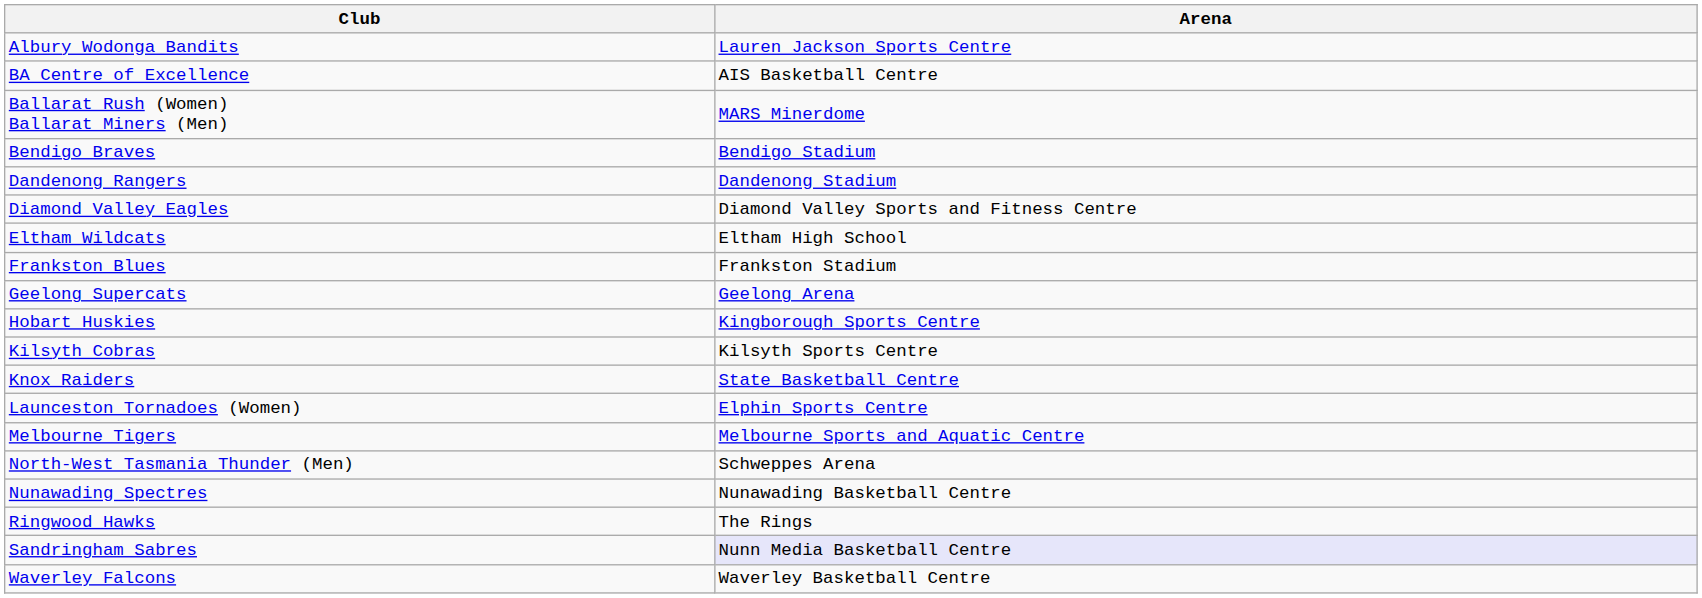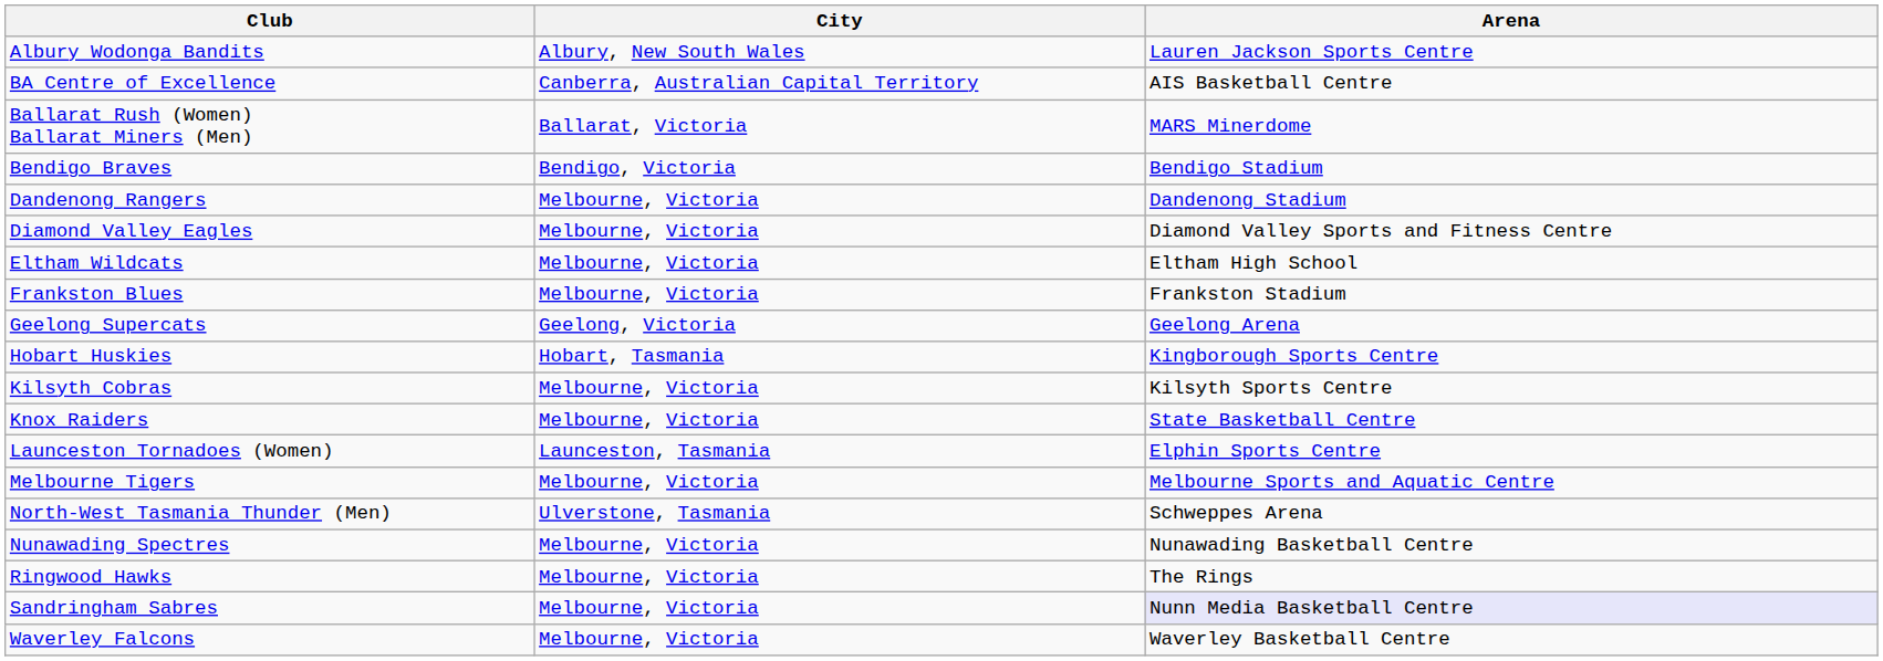 <table class="wikitable" style="width:100%; text-align:left">
 <tr>
 <th style="width:13%">Club</th>
+<th style="width:15%">City</th>
 <th style="width:18%">Arena</th>
 </tr>
 <tr>
 <td><a href='#'>Albury Wodonga Bandits</a></td>
+<td><a href='#'>Albury</a>, <a href='#'>New South Wales</a></td>
 <td><a href='#'>Lauren Jackson Sports Centre</a></td>
 </tr>
 <tr>
 <td><a href='#'>BA Centre of Excellence</a></td>
+<td><a href='#'>Canberra</a>, <a href='#'>Australian Capital Territory</a></td>
 <td>AIS Basketball Centre</td>
 </tr>
 <tr>
 <td><a href='#'>Ballarat Rush</a> (Women) <br> <a href='#'>Ballarat Miners</a> (Men)</td>
+<td><a href='#'>Ballarat</a>, <a href='#'>Victoria</a></td>
 <td><a href='#'>MARS Minerdome</a></td>
 </tr>
 <tr>
 <td><a href='#'>Bendigo Braves</a></td>
+<td><a href='#'>Bendigo</a>, <a href='#'>Victoria</a></td>
 <td><a href='#'>Bendigo Stadium</a></td>
 </tr>
 <tr>
 <td><a href='#'>Dandenong Rangers</a></td>
+<td><a href='#'>Melbourne</a>, <a href='#'>Victoria</a></td>
 <td><a href='#'>Dandenong Stadium</a></td>
 </tr>
 <tr>
 <td><a href='#'>Diamond Valley Eagles</a></td>
+<td><a href='#'>Melbourne</a>, <a href='#'>Victoria</a></td>
 <td>Diamond Valley Sports and Fitness Centre</td>
 </tr>
 <tr>
 <td><a href='#'>Eltham Wildcats</a></td>
+<td><a href='#'>Melbourne</a>, <a href='#'>Victoria</a></td>
 <td>Eltham High School</td>
 </tr>
 <tr>
 <td><a href='#'>Frankston Blues</a></td>
+<td><a href='#'>Melbourne</a>, <a href='#'>Victoria</a></td>
 <td>Frankston Stadium</td>
 </tr>
 <tr>
 <td><a href='#'>Geelong Supercats</a></td>
+<td><a href='#'>Geelong</a>, <a href='#'>Victoria</a></td>
 <td><a href='#'>Geelong Arena</a></td>
 </tr>
 <tr>
 <td><a href='#'>Hobart Huskies</a></td>
+<td><a href='#'>Hobart</a>, <a href='#'>Tasmania</a></td>
 <td><a href='#'>Kingborough Sports Centre</a></td>
 </tr>
 <tr>
 <td><a href='#'>Kilsyth Cobras</a></td>
+<td><a href='#'>Melbourne</a>, <a href='#'>Victoria</a></td>
 <td>Kilsyth Sports Centre</td>
 </tr>
 <tr>
 <td><a href='#'>Knox Raiders</a></td>
+<td><a href='#'>Melbourne</a>, <a href='#'>Victoria</a></td>
 <td><a href='#'>State Basketball Centre</a></td>
 </tr>
 <tr>
 <td><a href='#'>Launceston Tornadoes</a> (Women)</td>
+<td><a href='#'>Launceston</a>, <a href='#'>Tasmania</a></td>
 <td><a href='#'>Elphin Sports Centre</a></td>
 </tr>
 <tr>
 <td><a href='#'>Melbourne Tigers</a></td>
+<td><a href='#'>Melbourne</a>, <a href='#'>Victoria</a></td>
 <td><a href='#'>Melbourne Sports and Aquatic Centre</a></td>
 </tr>
 <tr>
 <td><a href='#'>North-West Tasmania Thunder</a> (Men)</td>
+<td><a href='#'>Ulverstone</a>, <a href='#'>Tasmania</a></td>
 <td>Schweppes Arena</td>
 </tr>
 <tr>
 <td><a href='#'>Nunawading Spectres</a></td>
+<td><a href='#'>Melbourne</a>, <a href='#'>Victoria</a></td>
 <td>Nunawading Basketball Centre</td>
 </tr>
 <tr>
 <td><a href='#'>Ringwood Hawks</a></td>
+<td><a href='#'>Melbourne</a>, <a href='#'>Victoria</a></td>
 <td>The Rings</td>
 </tr>
 <tr>
 <td><a href='#'>Sandringham Sabres</a></td>
+<td><a href='#'>Melbourne</a>, <a href='#'>Victoria</a></td>
 <td style="background: lavender;">Nunn Media Basketball Centre</td>
 </tr>
 <tr>
 <td><a href='#'>Waverley Falcons</a></td>
+<td><a href='#'>Melbourne</a>, <a href='#'>Victoria</a></td>
 <td>Waverley Basketball Centre</td>
 </tr>
 </table>
